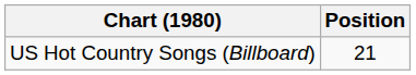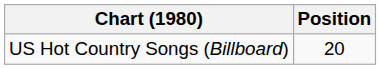 <table class="wikitable">
 <tr>
 <th>Chart (1980)</th>
 <th>Position</th>
 </tr>
 <tr>
 <td>US Hot Country Songs (<em>Billboard</em>)</td>
-<td align="center">21</td>
+<td align="center">20</td>
 </tr>
 </table>
